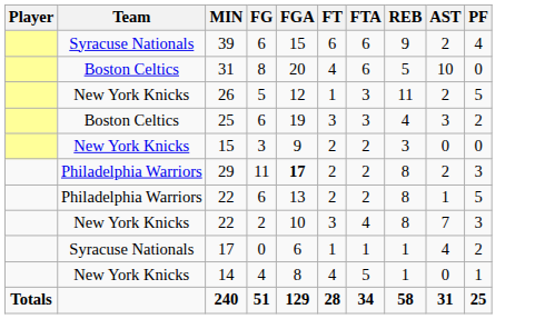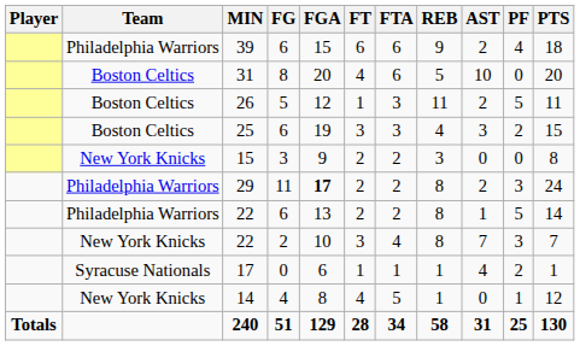 <table class="wikitable sortable">
 <tr>
 <th>Player</th>
 <th>Team</th>
 <th>MIN</th>
 <th>FG</th>
 <th>FGA</th>
 <th>FT</th>
 <th>FTA</th>
 <th>REB</th>
 <th>AST</th>
 <th>PF</th>
+<th>PTS</th>
 </tr>
 <tr>
 <td bgcolor="#FFFF99"></td>
-<td align=center><a href='#'>Syracuse Nationals</a></td>
+<td align=center>Philadelphia Warriors</td>
 <td align=center>39</td>
 <td align=center>6</td>
 <td align=center>15</td>
 <td align=center>6</td>
 <td align=center>6</td>
 <td align=center>9</td>
 <td align=center>2</td>
 <td align=center>4</td>
+<td align=center>18</td>
 </tr>
 <tr>
 <td bgcolor="#FFFF99"></td>
 <td align=center><a href='#'>Boston Celtics</a></td>
 <td align=center>31</td>
 <td align=center>8</td>
 <td align=center>20</td>
 <td align=center>4</td>
 <td align=center>6</td>
 <td align=center>5</td>
 <td align=center>10</td>
 <td align=center>0</td>
+<td align=center>20</td>
 </tr>
 <tr>
 <td bgcolor="#FFFF99"></td>
-<td align=center>New York Knicks</td>
+<td align=center>Boston Celtics</td>
 <td align=center>26</td>
 <td align=center>5</td>
 <td align=center>12</td>
 <td align=center>1</td>
 <td align=center>3</td>
 <td align=center>11</td>
 <td align=center>2</td>
 <td align=center>5</td>
+<td align=center>11</td>
 </tr>
 <tr>
 <td bgcolor="#FFFF99"></td>
 <td align=center>Boston Celtics</td>
 <td align=center>25</td>
 <td align=center>6</td>
 <td align=center>19</td>
 <td align=center>3</td>
 <td align=center>3</td>
 <td align=center>4</td>
 <td align=center>3</td>
 <td align=center>2</td>
+<td align=center>15</td>
 </tr>
 <tr>
 <td bgcolor="#FFFF99"></td>
 <td align=center><a href='#'>New York Knicks</a></td>
 <td align=center>15</td>
 <td align=center>3</td>
 <td align=center>9</td>
 <td align=center>2</td>
 <td align=center>2</td>
 <td align=center>3</td>
 <td align=center>0</td>
 <td align=center>0</td>
+<td align=center>8</td>
 </tr>
 <tr>
 <td></td>
 <td align=center><a href='#'>Philadelphia Warriors</a></td>
 <td align=center>29</td>
 <td align=center>11</td>
 <td align=center><strong>17</strong></td>
 <td align=center>2</td>
 <td align=center>2</td>
 <td align=center>8</td>
 <td align=center>2</td>
 <td align=center>3</td>
+<td align=center>24</td>
 </tr>
 <tr>
 <td></td>
 <td align=center>Philadelphia Warriors</td>
 <td align=center>22</td>
 <td align=center>6</td>
 <td align=center>13</td>
 <td align=center>2</td>
 <td align=center>2</td>
 <td align=center>8</td>
 <td align=center>1</td>
 <td align=center>5</td>
+<td align=center>14</td>
 </tr>
 <tr>
 <td></td>
 <td align=center>New York Knicks</td>
 <td align=center>22</td>
 <td align=center>2</td>
 <td align=center>10</td>
 <td align=center>3</td>
 <td align=center>4</td>
 <td align=center>8</td>
 <td align=center>7</td>
 <td align=center>3</td>
+<td align=center>7</td>
 </tr>
 <tr>
 <td></td>
 <td align=center>Syracuse Nationals</td>
 <td align=center>17</td>
 <td align=center>0</td>
 <td align=center>6</td>
 <td align=center>1</td>
 <td align=center>1</td>
 <td align=center>1</td>
 <td align=center>4</td>
 <td align=center>2</td>
+<td align=center>1</td>
 </tr>
 <tr>
 <td></td>
 <td align=center>New York Knicks</td>
 <td align=center>14</td>
 <td align=center>4</td>
 <td align=center>8</td>
 <td align=center>4</td>
 <td align=center>5</td>
 <td align=center>1</td>
 <td align=center>0</td>
 <td align=center>1</td>
+<td align=center>12</td>
 </tr>
 <tr class="sortbottom">
 <td align=center><strong>Totals</strong></td>
 <td align=center></td>
 <td align=center><strong>240</strong></td>
 <td align=center><strong>51</strong></td>
 <td align=center><strong>129</strong></td>
 <td align=center><strong>28</strong></td>
 <td align=center><strong>34</strong></td>
 <td align=center><strong>58</strong></td>
 <td align=center><strong>31</strong></td>
 <td align=center><strong>25</strong></td>
+<td align=center><strong>130</strong></td>
 </tr>
 </table>
